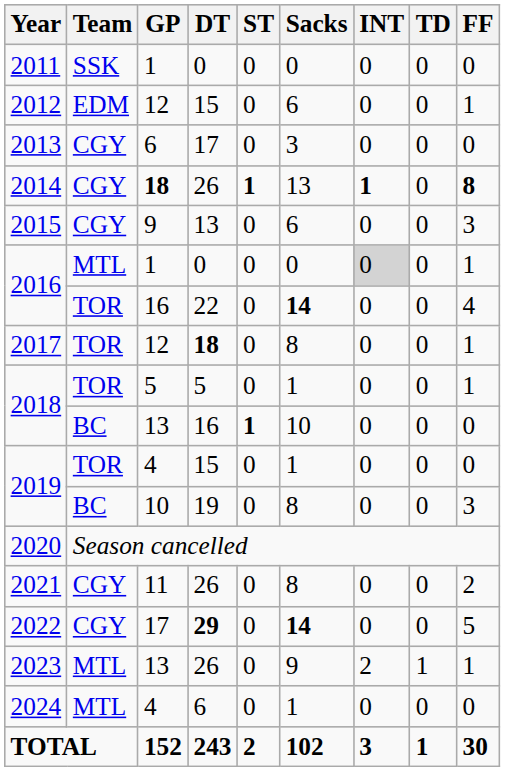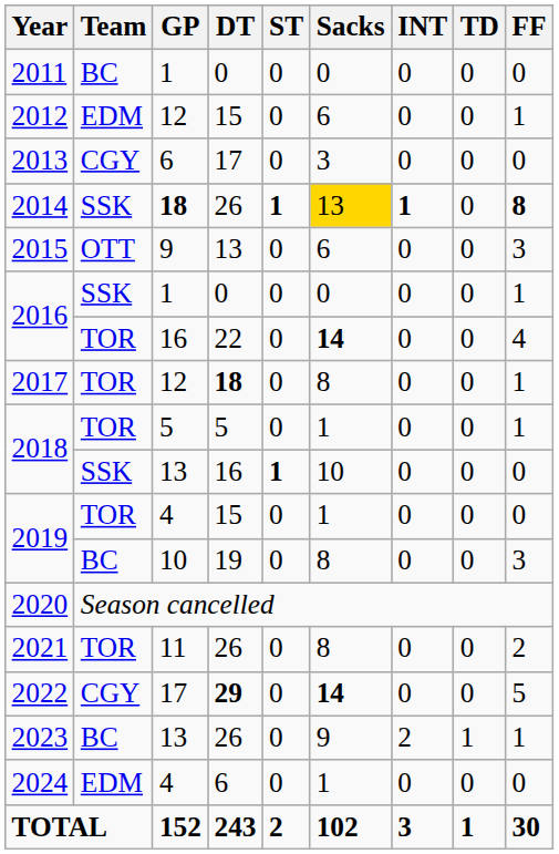 <table class="wikitable">
 <tr>
 <th>Year</th>
 <th>Team</th>
 <th>GP</th>
 <th>DT</th>
 <th>ST</th>
 <th>Sacks</th>
 <th>INT</th>
 <th>TD</th>
 <th>FF</th>
 </tr>
 <tr>
 <td><a href='#'>2011</a></td>
-<td><a href='#'>SSK</a></td>
+<td><a href='#'>BC</a></td>
 <td>1</td>
 <td>0</td>
 <td>0</td>
 <td>0</td>
 <td>0</td>
 <td>0</td>
 <td>0</td>
 </tr>
 <tr>
 <td><a href='#'>2012</a></td>
 <td><a href='#'>EDM</a></td>
 <td>12</td>
 <td>15</td>
 <td>0</td>
 <td>6</td>
 <td>0</td>
 <td>0</td>
 <td>1</td>
 </tr>
 <tr>
 <td><a href='#'>2013</a></td>
 <td><a href='#'>CGY</a></td>
 <td>6</td>
 <td>17</td>
 <td>0</td>
 <td>3</td>
 <td>0</td>
 <td>0</td>
 <td>0</td>
 </tr>
 <tr>
 <td><a href='#'>2014</a></td>
-<td><a href='#'>CGY</a></td>
+<td><a href='#'>SSK</a></td>
 <td><strong>18</strong></td>
 <td>26</td>
 <td><strong>1</strong></td>
-<td>13</td>
+<td style="background: gold;">13</td>
 <td><strong>1</strong></td>
 <td>0</td>
 <td><strong>8</strong></td>
 </tr>
 <tr>
 <td><a href='#'>2015</a></td>
-<td><a href='#'>CGY</a></td>
+<td><a href='#'>OTT</a></td>
 <td>9</td>
 <td>13</td>
 <td>0</td>
 <td>6</td>
 <td>0</td>
 <td>0</td>
 <td>3</td>
 </tr>
 <tr>
 <td rowspan="2"><a href='#'>2016</a></td>
-<td><a href='#'>MTL</a></td>
+<td><a href='#'>SSK</a></td>
 <td>1</td>
 <td>0</td>
 <td>0</td>
 <td>0</td>
-<td style="background: lightgrey;">0</td>
+<td>0</td>
 <td>0</td>
 <td>1</td>
 </tr>
 <tr>
 <td><a href='#'>TOR</a></td>
 <td>16</td>
 <td>22</td>
 <td>0</td>
 <td><strong>14</strong></td>
 <td>0</td>
 <td>0</td>
 <td>4</td>
 </tr>
 <tr>
 <td><a href='#'>2017</a></td>
 <td><a href='#'>TOR</a></td>
 <td>12</td>
 <td><strong>18</strong></td>
 <td>0</td>
 <td>8</td>
 <td>0</td>
 <td>0</td>
 <td>1</td>
 </tr>
 <tr>
 <td rowspan="2"><a href='#'>2018</a></td>
 <td><a href='#'>TOR</a></td>
 <td>5</td>
 <td>5</td>
 <td>0</td>
 <td>1</td>
 <td>0</td>
 <td>0</td>
 <td>1</td>
 </tr>
 <tr>
-<td><a href='#'>BC</a></td>
+<td><a href='#'>SSK</a></td>
 <td>13</td>
 <td>16</td>
 <td><strong>1</strong></td>
 <td>10</td>
 <td>0</td>
 <td>0</td>
 <td>0</td>
 </tr>
 <tr>
 <td rowspan="2"><a href='#'>2019</a></td>
 <td><a href='#'>TOR</a></td>
 <td>4</td>
 <td>15</td>
 <td>0</td>
 <td>1</td>
 <td>0</td>
 <td>0</td>
 <td>0</td>
 </tr>
 <tr>
 <td><a href='#'>BC</a></td>
 <td>10</td>
 <td>19</td>
 <td>0</td>
 <td>8</td>
 <td>0</td>
 <td>0</td>
 <td>3</td>
 </tr>
 <tr>
 <td><a href='#'>2020</a></td>
 <td colspan="8"><em>Season cancelled</em></td>
 </tr>
 <tr>
 <td><a href='#'>2021</a></td>
-<td><a href='#'>CGY</a></td>
+<td><a href='#'>TOR</a></td>
 <td>11</td>
 <td>26</td>
 <td>0</td>
 <td>8</td>
 <td>0</td>
 <td>0</td>
 <td>2</td>
 </tr>
 <tr>
 <td><a href='#'>2022</a></td>
 <td><a href='#'>CGY</a></td>
 <td>17</td>
 <td><strong>29</strong></td>
 <td>0</td>
 <td><strong>14</strong></td>
 <td>0</td>
 <td>0</td>
 <td>5</td>
 </tr>
 <tr>
 <td><a href='#'>2023</a></td>
-<td><a href='#'>MTL</a></td>
+<td><a href='#'>BC</a></td>
 <td>13</td>
 <td>26</td>
 <td>0</td>
 <td>9</td>
 <td>2</td>
 <td>1</td>
 <td>1</td>
 </tr>
 <tr>
 <td><a href='#'>2024</a></td>
-<td><a href='#'>MTL</a></td>
+<td><a href='#'>EDM</a></td>
 <td>4</td>
 <td>6</td>
 <td>0</td>
 <td>1</td>
 <td>0</td>
 <td>0</td>
 <td>0</td>
 </tr>
 <tr>
 <td colspan="2"><strong>TOTAL</strong></td>
 <td><strong>152</strong></td>
 <td><strong>243</strong></td>
 <td><strong>2</strong></td>
 <td><strong>102</strong></td>
 <td><strong>3</strong></td>
 <td><strong>1</strong></td>
 <td><strong>30</strong></td>
 </tr>
 </table>
